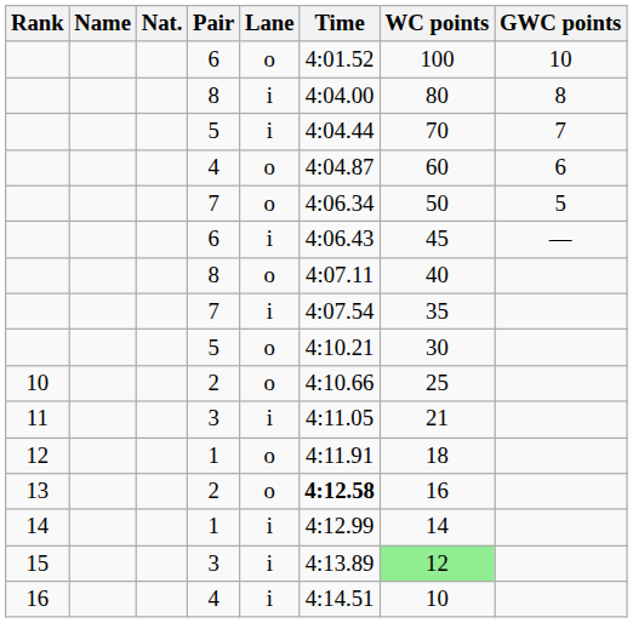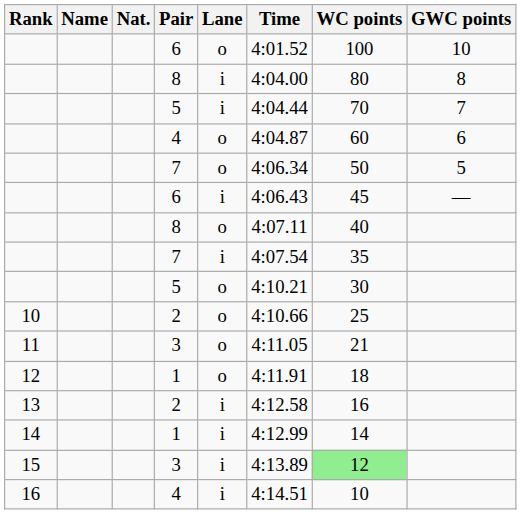 <table class="wikitable sortable" style="text-align:center">
 <tr>
 <th>Rank</th>
 <th>Name</th>
 <th>Nat.</th>
 <th>Pair</th>
 <th>Lane</th>
 <th>Time</th>
 <th>WC points</th>
 <th>GWC points</th>
 </tr>
 <tr>
 <td></td>
 <td align=left></td>
 <td></td>
 <td>6</td>
 <td>o</td>
 <td>4:01.52</td>
 <td>100</td>
 <td>10</td>
 </tr>
 <tr>
 <td></td>
 <td align=left></td>
 <td></td>
 <td>8</td>
 <td>i</td>
 <td>4:04.00</td>
 <td>80</td>
 <td>8</td>
 </tr>
 <tr>
 <td></td>
 <td align=left></td>
 <td></td>
 <td>5</td>
 <td>i</td>
 <td>4:04.44</td>
 <td>70</td>
 <td>7</td>
 </tr>
 <tr>
 <td></td>
 <td align=left></td>
 <td></td>
 <td>4</td>
 <td>o</td>
 <td>4:04.87</td>
 <td>60</td>
 <td>6</td>
 </tr>
 <tr>
 <td></td>
 <td align=left></td>
 <td></td>
 <td>7</td>
 <td>o</td>
 <td>4:06.34</td>
 <td>50</td>
 <td>5</td>
 </tr>
 <tr>
 <td></td>
 <td align=left></td>
 <td></td>
 <td>6</td>
 <td>i</td>
 <td>4:06.43</td>
 <td>45</td>
 <td>—</td>
 </tr>
 <tr>
 <td></td>
 <td align=left></td>
 <td></td>
 <td>8</td>
 <td>o</td>
 <td>4:07.11</td>
 <td>40</td>
 <td></td>
 </tr>
 <tr>
 <td></td>
 <td align=left></td>
 <td></td>
 <td>7</td>
 <td>i</td>
 <td>4:07.54</td>
 <td>35</td>
 <td></td>
 </tr>
 <tr>
 <td></td>
 <td align=left></td>
 <td></td>
 <td>5</td>
 <td>o</td>
 <td>4:10.21</td>
 <td>30</td>
 <td></td>
 </tr>
 <tr>
 <td>10</td>
 <td align=left></td>
 <td></td>
 <td>2</td>
 <td>o</td>
 <td>4:10.66</td>
 <td>25</td>
 <td></td>
 </tr>
 <tr>
 <td>11</td>
 <td align=left></td>
 <td></td>
 <td>3</td>
-<td>i</td>
+<td>o</td>
 <td>4:11.05</td>
 <td>21</td>
 <td></td>
 </tr>
 <tr>
 <td>12</td>
 <td align=left></td>
 <td></td>
 <td>1</td>
 <td>o</td>
 <td>4:11.91</td>
 <td>18</td>
 <td></td>
 </tr>
 <tr>
 <td>13</td>
 <td align=left></td>
 <td></td>
 <td>2</td>
-<td>o</td>
-<td><strong>4:12.58</strong></td>
+<td>i</td>
+<td>4:12.58</td>
 <td>16</td>
 <td></td>
 </tr>
 <tr>
 <td>14</td>
 <td align=left></td>
 <td></td>
 <td>1</td>
 <td>i</td>
 <td>4:12.99</td>
 <td>14</td>
 <td></td>
 </tr>
 <tr>
 <td>15</td>
 <td align=left></td>
 <td></td>
 <td>3</td>
 <td>i</td>
 <td>4:13.89</td>
 <td style="background: lightgreen;">12</td>
 <td></td>
 </tr>
 <tr>
 <td>16</td>
 <td align=left></td>
 <td></td>
 <td>4</td>
 <td>i</td>
 <td>4:14.51</td>
 <td>10</td>
 <td></td>
 </tr>
 </table>
